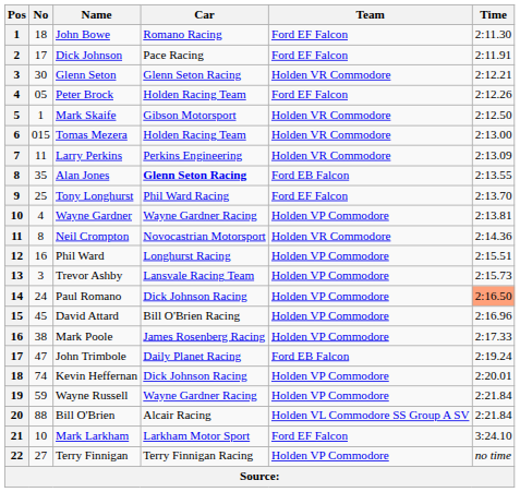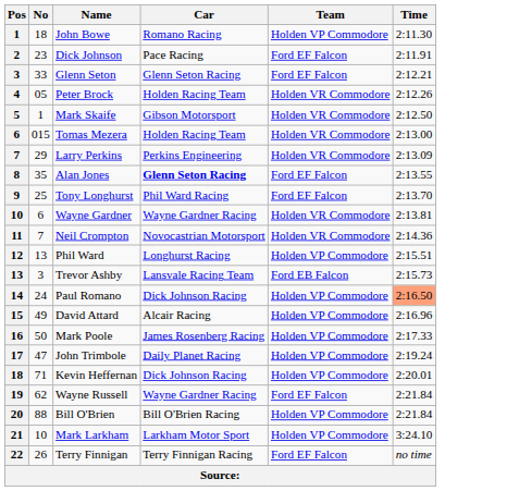 <table class="wikitable" style="font-size: 85%;">
 <tr>
 <th>Pos</th>
 <th>No</th>
 <th>Name</th>
 <th>Car</th>
 <th>Team</th>
 <th>Time</th>
 </tr>
 <tr>
 <th>1</th>
 <td align="center">18</td>
 <td> <a href='#'>John Bowe</a></td>
 <td><a href='#'>Romano Racing</a></td>
-<td><a href='#'>Ford EF Falcon</a></td>
+<td><a href='#'>Holden VP Commodore</a></td>
 <td>2:11.30</td>
 </tr>
 <tr>
 <th>2</th>
-<td align="center">17</td>
+<td align="center">23</td>
 <td> <a href='#'>Dick Johnson</a></td>
 <td>Pace Racing</td>
 <td><a href='#'>Ford EF Falcon</a></td>
 <td>2:11.91</td>
 </tr>
 <tr>
 <th>3</th>
-<td align="center">30</td>
+<td align="center">33</td>
 <td> <a href='#'>Glenn Seton</a></td>
 <td><a href='#'>Glenn Seton Racing</a></td>
-<td><a href='#'>Holden VR Commodore</a></td>
+<td><a href='#'>Ford EF Falcon</a></td>
 <td>2:12.21</td>
 </tr>
 <tr>
 <th>4</th>
 <td align="center">05</td>
 <td> <a href='#'>Peter Brock</a></td>
 <td><a href='#'>Holden Racing Team</a></td>
-<td><a href='#'>Ford EF Falcon</a></td>
+<td><a href='#'>Holden VR Commodore</a></td>
 <td>2:12.26</td>
 </tr>
 <tr>
 <th>5</th>
 <td align="center">1</td>
 <td> <a href='#'>Mark Skaife</a></td>
 <td><a href='#'>Gibson Motorsport</a></td>
 <td><a href='#'>Holden VR Commodore</a></td>
 <td>2:12.50</td>
 </tr>
 <tr>
 <th>6</th>
 <td align="center">015</td>
 <td> <a href='#'>Tomas Mezera</a></td>
 <td><a href='#'>Holden Racing Team</a></td>
 <td><a href='#'>Holden VR Commodore</a></td>
 <td>2:13.00</td>
 </tr>
 <tr>
 <th>7</th>
-<td align="center">11</td>
+<td align="center">29</td>
 <td> <a href='#'>Larry Perkins</a></td>
 <td><a href='#'>Perkins Engineering</a></td>
 <td><a href='#'>Holden VR Commodore</a></td>
 <td>2:13.09</td>
 </tr>
 <tr>
 <th>8</th>
 <td align="center">35</td>
 <td> <a href='#'>Alan Jones</a></td>
 <td><strong><a href='#'>Glenn Seton Racing</a></strong></td>
-<td><a href='#'>Ford EB Falcon</a></td>
+<td><a href='#'>Ford EF Falcon</a></td>
 <td>2:13.55</td>
 </tr>
 <tr>
 <th>9</th>
 <td align="center">25</td>
 <td> <a href='#'>Tony Longhurst</a></td>
 <td><a href='#'>Phil Ward Racing</a></td>
 <td><a href='#'>Ford EF Falcon</a></td>
 <td>2:13.70</td>
 </tr>
 <tr>
 <th>10</th>
-<td align="center">4</td>
+<td align="center">6</td>
 <td> <a href='#'>Wayne Gardner</a></td>
 <td><a href='#'>Wayne Gardner Racing</a></td>
-<td><a href='#'>Holden VP Commodore</a></td>
+<td><a href='#'>Holden VR Commodore</a></td>
 <td>2:13.81</td>
 </tr>
 <tr>
 <th>11</th>
-<td align="center">8</td>
+<td align="center">7</td>
 <td> <a href='#'>Neil Crompton</a></td>
 <td><a href='#'>Novocastrian Motorsport</a></td>
 <td><a href='#'>Holden VR Commodore</a></td>
 <td>2:14.36</td>
 </tr>
 <tr>
 <th>12</th>
-<td align="center">16</td>
+<td align="center">13</td>
 <td> Phil Ward</td>
 <td><a href='#'>Longhurst Racing</a></td>
 <td><a href='#'>Holden VP Commodore</a></td>
 <td>2:15.51</td>
 </tr>
 <tr>
 <th>13</th>
 <td align="center">3</td>
 <td> Trevor Ashby</td>
 <td><a href='#'>Lansvale Racing Team</a></td>
-<td><a href='#'>Holden VP Commodore</a></td>
+<td><a href='#'>Ford EB Falcon</a></td>
 <td>2:15.73</td>
 </tr>
 <tr>
 <th>14</th>
 <td align="center">24</td>
 <td> Paul Romano</td>
 <td><a href='#'>Dick Johnson Racing</a></td>
 <td><a href='#'>Holden VP Commodore</a></td>
 <td style="background: lightsalmon;">2:16.50</td>
 </tr>
 <tr>
 <th>15</th>
-<td align="center">45</td>
+<td align="center">49</td>
 <td> David Attard</td>
-<td>Bill O'Brien Racing</td>
+<td>Alcair Racing</td>
 <td><a href='#'>Holden VP Commodore</a></td>
 <td>2:16.96</td>
 </tr>
 <tr>
 <th>16</th>
-<td align="center">38</td>
+<td align="center">50</td>
 <td> Mark Poole</td>
 <td><a href='#'>James Rosenberg Racing</a></td>
 <td><a href='#'>Holden VP Commodore</a></td>
 <td>2:17.33</td>
 </tr>
 <tr>
 <th>17</th>
 <td align="center">47</td>
 <td> John Trimbole</td>
 <td><a href='#'>Daily Planet Racing</a></td>
-<td><a href='#'>Ford EB Falcon</a></td>
+<td><a href='#'>Holden VP Commodore</a></td>
 <td>2:19.24</td>
 </tr>
 <tr>
 <th>18</th>
-<td align="center">74</td>
+<td align="center">71</td>
 <td> Kevin Heffernan</td>
 <td><a href='#'>Dick Johnson Racing</a></td>
 <td><a href='#'>Holden VP Commodore</a></td>
 <td>2:20.01</td>
 </tr>
 <tr>
 <th>19</th>
-<td align="center">59</td>
+<td align="center">62</td>
 <td> Wayne Russell</td>
 <td><a href='#'>Wayne Gardner Racing</a></td>
-<td><a href='#'>Holden VP Commodore</a></td>
+<td><a href='#'>Ford EF Falcon</a></td>
 <td>2:21.84</td>
 </tr>
 <tr>
 <th>20</th>
 <td align="center">88</td>
 <td> Bill O'Brien</td>
-<td>Alcair Racing</td>
-<td><a href='#'>Holden VL Commodore SS Group A SV</a></td>
+<td>Bill O'Brien Racing</td>
+<td><a href='#'>Holden VP Commodore</a></td>
 <td>2:21.84</td>
 </tr>
 <tr>
 <th>21</th>
 <td align="center">10</td>
 <td> <a href='#'>Mark Larkham</a></td>
 <td><a href='#'>Larkham Motor Sport</a></td>
-<td><a href='#'>Ford EF Falcon</a></td>
+<td><a href='#'>Holden VP Commodore</a></td>
 <td>3:24.10</td>
 </tr>
 <tr>
 <th>22</th>
-<td align="center">27</td>
+<td align="center">26</td>
 <td> Terry Finnigan</td>
 <td>Terry Finnigan Racing</td>
-<td><a href='#'>Holden VP Commodore</a></td>
+<td><a href='#'>Ford EF Falcon</a></td>
 <td><em>no time</em></td>
 </tr>
 <tr>
 <th colspan="6" style="text-align:center;">Source:</th>
 </tr>
 </table>
